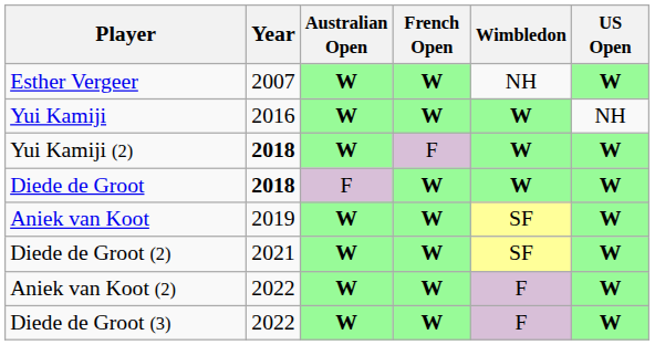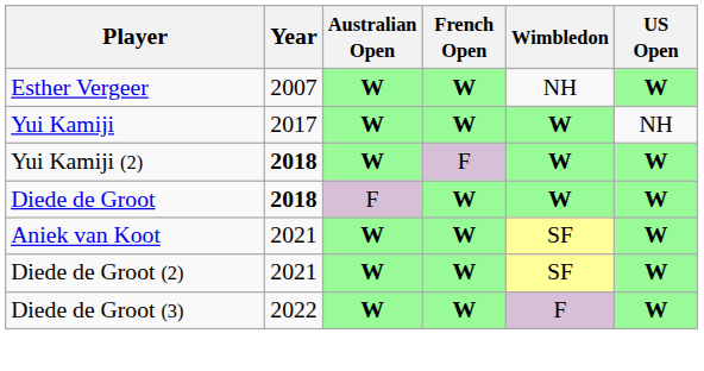 <table class="wikitable sortable" style="text-align:center;">
 <tr>
 <th style="width:170px;"><strong>Player</strong></th>
 <th><strong>Year</strong></th>
 <th class="unsortable" width="50"><small><strong>Australian Open</strong></small></th>
 <th class="unsortable" width="50"><small><strong>French Open</strong></small></th>
 <th class="unsortable" width="50"><small><strong>Wimbledon</strong></small></th>
 <th class="unsortable" width="50"><small><strong>US Open</strong></small></th>
 </tr>
 <tr>
 <td align="left"> <a href='#'>Esther Vergeer</a></td>
 <td>2007</td>
 <td style="background:PaleGreen;"><strong>W</strong></td>
 <td style="background:PaleGreen;"><strong>W</strong></td>
 <td>NH</td>
 <td style="background:PaleGreen;"><strong>W</strong></td>
 </tr>
 <tr>
 <td align="left"> <a href='#'>Yui Kamiji</a></td>
-<td>2016</td>
+<td>2017</td>
 <td style="background:PaleGreen;"><strong>W</strong></td>
 <td style="background:PaleGreen;"><strong>W</strong></td>
 <td style="background:PaleGreen;"><strong>W</strong></td>
 <td>NH</td>
 </tr>
 <tr>
 <td align="left"> Yui Kamiji <small>(2)</small></td>
 <td><strong>2018</strong></td>
 <td style="background:PaleGreen;"><strong>W</strong></td>
 <td style="background:thistle;">F</td>
 <td style="background:PaleGreen;"><strong>W</strong></td>
 <td style="background:PaleGreen;"><strong>W</strong></td>
 </tr>
 <tr>
 <td align="left"> <a href='#'>Diede de Groot</a></td>
 <td><strong>2018</strong></td>
 <td style="background:thistle;">F</td>
 <td style="background:PaleGreen;"><strong>W</strong></td>
 <td style="background:PaleGreen;"><strong>W</strong></td>
 <td style="background:PaleGreen;"><strong>W</strong></td>
 </tr>
 <tr>
 <td align="left"> <a href='#'>Aniek van Koot</a></td>
-<td>2019</td>
+<td>2021</td>
 <td style="background:PaleGreen;"><strong>W</strong></td>
 <td style="background:PaleGreen;"><strong>W</strong></td>
 <td style="background:#ff9;">SF</td>
 <td style="background:PaleGreen;"><strong>W</strong></td>
 </tr>
 <tr>
 <td align="left"> Diede de Groot <small>(2)</small></td>
 <td>2021</td>
 <td style="background:PaleGreen;"><strong>W</strong></td>
 <td style="background:PaleGreen;"><strong>W</strong></td>
 <td style="background:#ff9;">SF</td>
 <td style="background:PaleGreen;"><strong>W</strong></td>
 </tr>
 <tr>
-<td align="left"> Aniek van Koot <small>(2)</small></td>
-<td>2022</td>
-<td style="background:PaleGreen;"><strong>W</strong></td>
-<td style="background:PaleGreen;"><strong>W</strong></td>
-<td style="background:thistle;">F</td>
-<td style="background:PaleGreen;"><strong>W</strong></td>
-</tr>
-<tr>
 <td align="left"> Diede de Groot <small>(3)</small></td>
 <td>2022</td>
 <td style="background:PaleGreen;"><strong>W</strong></td>
 <td style="background:PaleGreen;"><strong>W</strong></td>
 <td style="background:thistle;">F</td>
 <td style="background:PaleGreen;"><strong>W</strong></td>
 </tr>
 </table>
